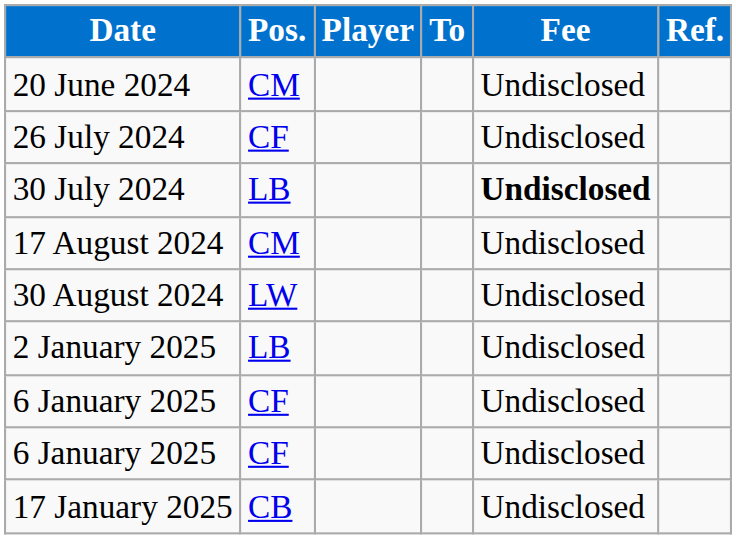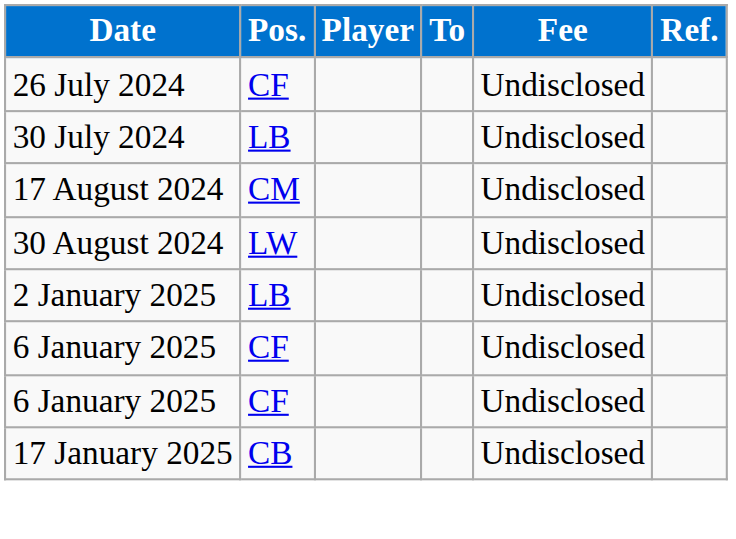 <table class="wikitable plainrowheaders sortable">
 <tr>
 <th style="background:#0072CE; color:#ffffff">Date</th>
 <th style="background:#0072CE; color:#ffffff">Pos.</th>
 <th style="background:#0072CE; color:#ffffff">Player</th>
 <th style="background:#0072CE; color:#ffffff">To</th>
 <th style="background:#0072CE; color:#ffffff">Fee</th>
 <th style="background:#0072CE; color:#ffffff">Ref.</th>
-</tr>
-<tr>
-<td>20 June 2024</td>
-<td><a href='#'>CM</a></td>
-<td></td>
-<td></td>
-<td>Undisclosed</td>
-<td></td>
 </tr>
 <tr>
 <td>26 July 2024</td>
 <td><a href='#'>CF</a></td>
 <td></td>
 <td></td>
 <td>Undisclosed</td>
 <td></td>
 </tr>
 <tr>
 <td>30 July 2024</td>
 <td><a href='#'>LB</a></td>
 <td></td>
 <td></td>
-<td><strong>Undisclosed</strong></td>
+<td>Undisclosed</td>
 <td></td>
 </tr>
 <tr>
 <td>17 August 2024</td>
 <td><a href='#'>CM</a></td>
 <td></td>
 <td></td>
 <td>Undisclosed</td>
 <td></td>
 </tr>
 <tr>
 <td>30 August 2024</td>
 <td><a href='#'>LW</a></td>
 <td></td>
 <td></td>
 <td>Undisclosed</td>
 <td></td>
 </tr>
 <tr>
 <td>2 January 2025</td>
 <td><a href='#'>LB</a></td>
 <td></td>
 <td></td>
 <td>Undisclosed</td>
 <td></td>
 </tr>
 <tr>
 <td>6 January 2025</td>
 <td><a href='#'>CF</a></td>
 <td></td>
 <td></td>
 <td>Undisclosed</td>
 <td></td>
 </tr>
 <tr>
 <td>6 January 2025</td>
 <td><a href='#'>CF</a></td>
 <td></td>
 <td></td>
 <td>Undisclosed</td>
 <td></td>
 </tr>
 <tr>
 <td>17 January 2025</td>
 <td><a href='#'>CB</a></td>
 <td></td>
 <td></td>
 <td>Undisclosed</td>
 <td></td>
 </tr>
 </table>
